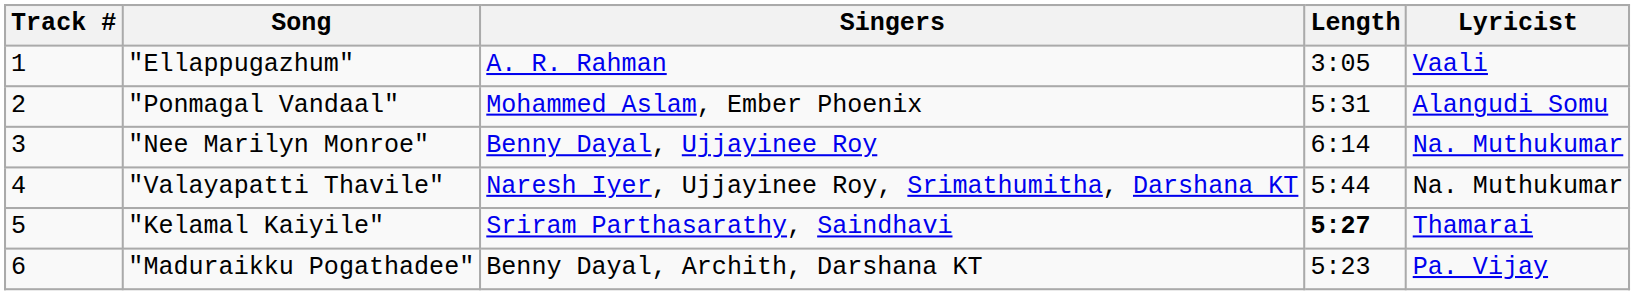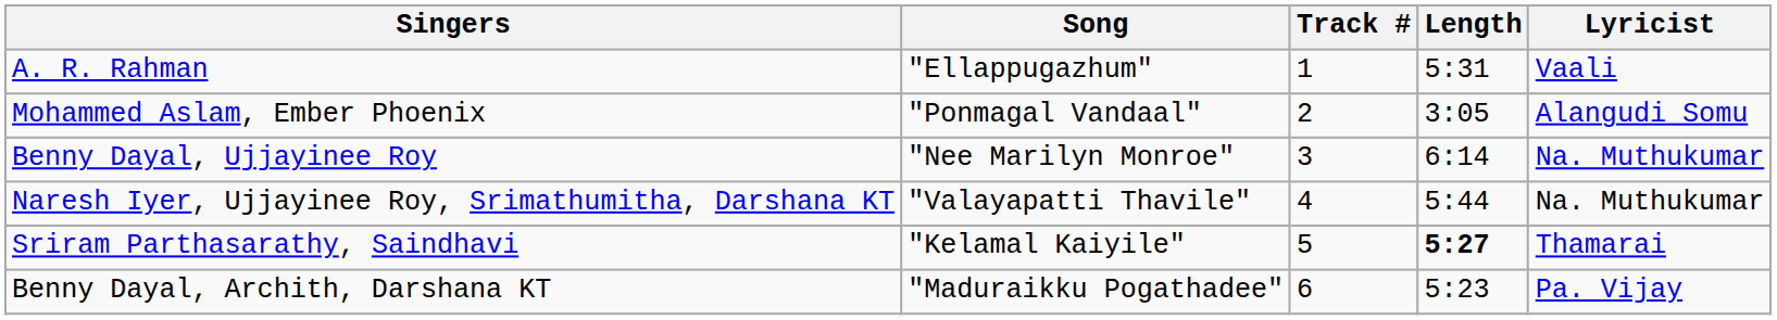 <table class="wikitable tracklist" style="font-size:95%;">
 <tr>
+<th>Singers</th>
+<th>Song</th>
 <th>Track #</th>
-<th>Song</th>
-<th>Singers</th>
 <th>Length</th>
 <th>Lyricist</th>
 </tr>
 <tr>
+<td><a href='#'>A. R. Rahman</a></td>
+<td>"Ellappugazhum"</td>
 <td>1</td>
-<td>"Ellappugazhum"</td>
-<td><a href='#'>A. R. Rahman</a></td>
-<td>3:05</td>
+<td>5:31</td>
 <td><a href='#'>Vaali</a></td>
 </tr>
 <tr>
+<td><a href='#'>Mohammed Aslam</a>, Ember Phoenix</td>
+<td>"Ponmagal Vandaal"</td>
 <td>2</td>
-<td>"Ponmagal Vandaal"</td>
-<td><a href='#'>Mohammed Aslam</a>, Ember Phoenix</td>
-<td>5:31</td>
+<td>3:05</td>
 <td><a href='#'>Alangudi Somu</a></td>
 </tr>
 <tr>
+<td><a href='#'>Benny Dayal</a>, <a href='#'>Ujjayinee Roy</a></td>
+<td>"Nee Marilyn Monroe"</td>
 <td>3</td>
-<td>"Nee Marilyn Monroe"</td>
-<td><a href='#'>Benny Dayal</a>, <a href='#'>Ujjayinee Roy</a></td>
 <td>6:14</td>
 <td><a href='#'>Na. Muthukumar</a></td>
 </tr>
 <tr>
+<td><a href='#'>Naresh Iyer</a>, Ujjayinee Roy, <a href='#'>Srimathumitha</a>, <a href='#'>Darshana KT</a></td>
+<td>"Valayapatti Thavile"</td>
 <td>4</td>
-<td>"Valayapatti Thavile"</td>
-<td><a href='#'>Naresh Iyer</a>, Ujjayinee Roy, <a href='#'>Srimathumitha</a>, <a href='#'>Darshana KT</a></td>
 <td>5:44</td>
 <td>Na. Muthukumar</td>
 </tr>
 <tr>
+<td><a href='#'>Sriram Parthasarathy</a>, <a href='#'>Saindhavi</a></td>
+<td>"Kelamal Kaiyile"</td>
 <td>5</td>
-<td>"Kelamal Kaiyile"</td>
-<td><a href='#'>Sriram Parthasarathy</a>, <a href='#'>Saindhavi</a></td>
 <td><strong>5:27</strong></td>
 <td><a href='#'>Thamarai</a></td>
 </tr>
 <tr>
+<td>Benny Dayal, Archith, Darshana KT</td>
+<td>"Maduraikku Pogathadee"</td>
 <td>6</td>
-<td>"Maduraikku Pogathadee"</td>
-<td>Benny Dayal, Archith, Darshana KT</td>
 <td>5:23</td>
 <td><a href='#'>Pa. Vijay</a></td>
 </tr>
 </table>
